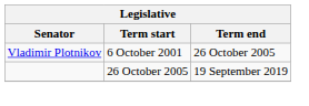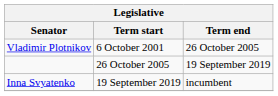 <table class="wikitable sortable">
 <tr>
 <th colspan=3>Legislative</th>
 </tr>
 <tr>
 <th>Senator</th>
 <th>Term start</th>
 <th>Term end</th>
 </tr>
 <tr>
 <td><a href='#'>Vladimir Plotnikov</a></td>
 <td>6 October 2001</td>
 <td>26 October 2005</td>
 </tr>
 <tr>
 <td></td>
 <td>26 October 2005</td>
 <td>19 September 2019</td>
 </tr>
 <tr>
+<td><a href='#'>Inna Svyatenko</a></td>
+<td>19 September 2019</td>
+<td>incumbent</td>
+</tr>
+<tr>
 </tr>
 </table>
